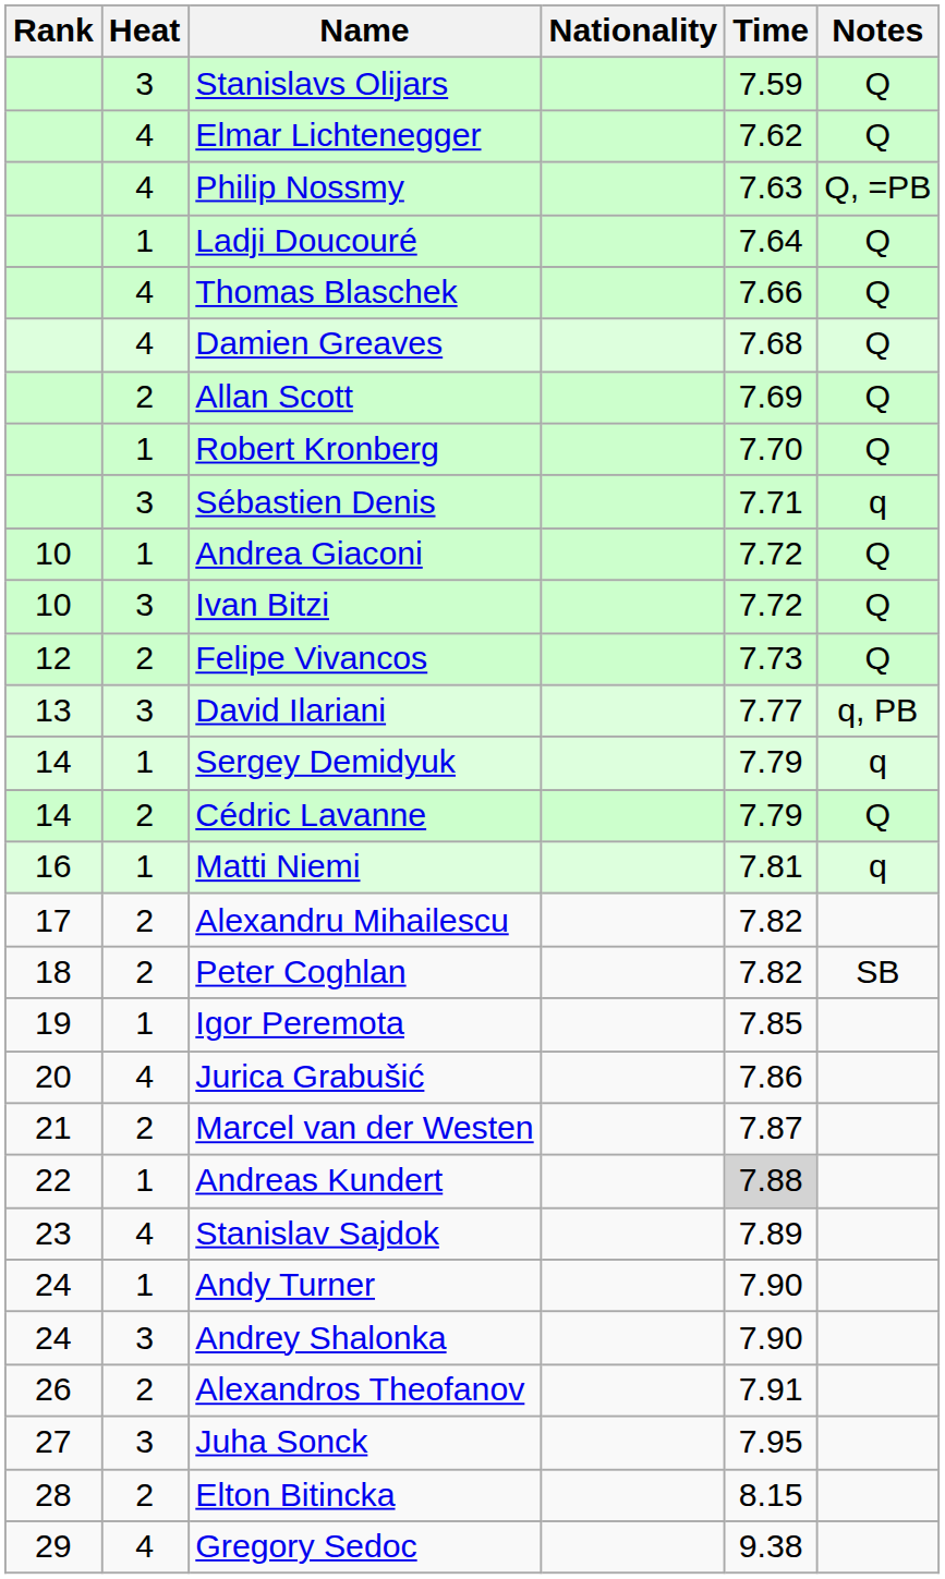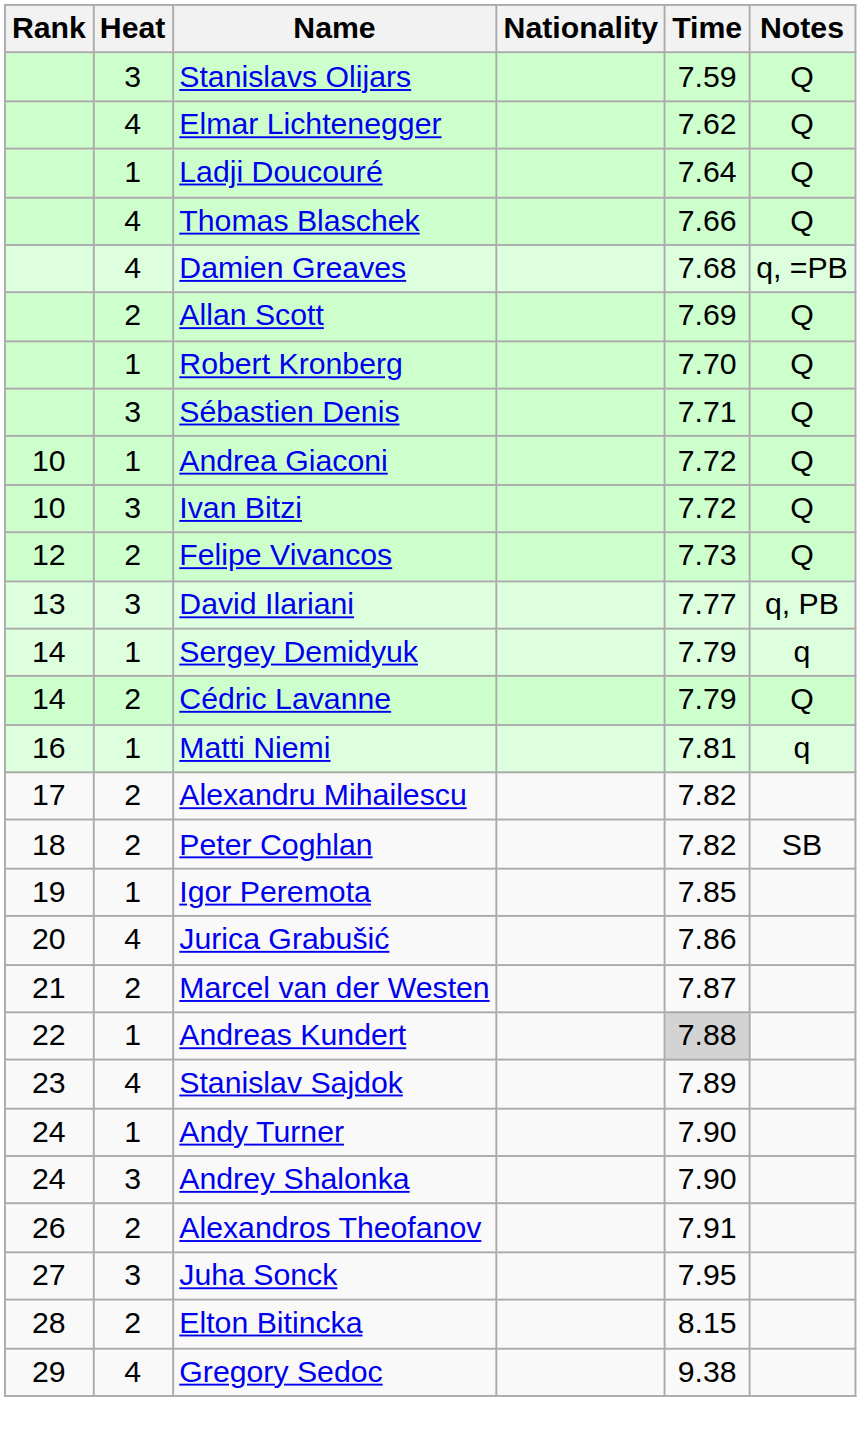 <table class="wikitable sortable" style="text-align:center">
 <tr>
 <th>Rank</th>
 <th>Heat</th>
 <th>Name</th>
 <th>Nationality</th>
 <th>Time</th>
 <th>Notes</th>
 </tr>
 <tr bgcolor=ccffcc>
 <td></td>
 <td>3</td>
 <td align="left"><a href='#'>Stanislavs Olijars</a></td>
 <td align=left></td>
 <td>7.59</td>
 <td>Q</td>
 </tr>
 <tr bgcolor=ccffcc>
 <td></td>
 <td>4</td>
 <td align="left"><a href='#'>Elmar Lichtenegger</a></td>
 <td align=left></td>
 <td>7.62</td>
 <td>Q</td>
 </tr>
 <tr bgcolor=ccffcc>
 <td></td>
-<td>4</td>
-<td align="left"><a href='#'>Philip Nossmy</a></td>
-<td align=left></td>
-<td>7.63</td>
-<td>Q, =PB</td>
-</tr>
-<tr bgcolor=ccffcc>
-<td></td>
 <td>1</td>
 <td align="left"><a href='#'>Ladji Doucouré</a></td>
 <td align=left></td>
 <td>7.64</td>
 <td>Q</td>
 </tr>
 <tr bgcolor=ccffcc>
 <td></td>
 <td>4</td>
 <td align="left"><a href='#'>Thomas Blaschek</a></td>
 <td align=left></td>
 <td>7.66</td>
 <td>Q</td>
 </tr>
 <tr bgcolor=ddffdd>
 <td></td>
 <td>4</td>
 <td align="left"><a href='#'>Damien Greaves</a></td>
 <td align=left></td>
 <td>7.68</td>
-<td>Q</td>
+<td>q, =PB</td>
 </tr>
 <tr bgcolor=ccffcc>
 <td></td>
 <td>2</td>
 <td align="left"><a href='#'>Allan Scott</a></td>
 <td align=left></td>
 <td>7.69</td>
 <td>Q</td>
 </tr>
 <tr bgcolor=ccffcc>
 <td></td>
 <td>1</td>
 <td align="left"><a href='#'>Robert Kronberg</a></td>
 <td align=left></td>
 <td>7.70</td>
 <td>Q</td>
 </tr>
 <tr bgcolor=ccffcc>
 <td></td>
 <td>3</td>
 <td align="left"><a href='#'>Sébastien Denis</a></td>
 <td align=left></td>
 <td>7.71</td>
-<td>q</td>
+<td>Q</td>
 </tr>
 <tr bgcolor=ccffcc>
 <td>10</td>
 <td>1</td>
 <td align="left"><a href='#'>Andrea Giaconi</a></td>
 <td align=left></td>
 <td>7.72</td>
 <td>Q</td>
 </tr>
 <tr bgcolor=ccffcc>
 <td>10</td>
 <td>3</td>
 <td align="left"><a href='#'>Ivan Bitzi</a></td>
 <td align=left></td>
 <td>7.72</td>
 <td>Q</td>
 </tr>
 <tr bgcolor=ccffcc>
 <td>12</td>
 <td>2</td>
 <td align="left"><a href='#'>Felipe Vivancos</a></td>
 <td align=left></td>
 <td>7.73</td>
 <td>Q</td>
 </tr>
 <tr bgcolor=ddffdd>
 <td>13</td>
 <td>3</td>
 <td align="left"><a href='#'>David Ilariani</a></td>
 <td align=left></td>
 <td>7.77</td>
 <td>q, PB</td>
 </tr>
 <tr bgcolor=ddffdd>
 <td>14</td>
 <td>1</td>
 <td align="left"><a href='#'>Sergey Demidyuk</a></td>
 <td align=left></td>
 <td>7.79</td>
 <td>q</td>
 </tr>
 <tr bgcolor=ccffcc>
 <td>14</td>
 <td>2</td>
 <td align="left"><a href='#'>Cédric Lavanne</a></td>
 <td align=left></td>
 <td>7.79</td>
 <td>Q</td>
 </tr>
 <tr bgcolor=ddffdd>
 <td>16</td>
 <td>1</td>
 <td align="left"><a href='#'>Matti Niemi</a></td>
 <td align=left></td>
 <td>7.81</td>
 <td>q</td>
 </tr>
 <tr>
 <td>17</td>
 <td>2</td>
 <td align="left"><a href='#'>Alexandru Mihailescu</a></td>
 <td align=left></td>
 <td>7.82</td>
 <td></td>
 </tr>
 <tr>
 <td>18</td>
 <td>2</td>
 <td align="left"><a href='#'>Peter Coghlan</a></td>
 <td align=left></td>
 <td>7.82</td>
 <td>SB</td>
 </tr>
 <tr>
 <td>19</td>
 <td>1</td>
 <td align="left"><a href='#'>Igor Peremota</a></td>
 <td align=left></td>
 <td>7.85</td>
 <td></td>
 </tr>
 <tr>
 <td>20</td>
 <td>4</td>
 <td align="left"><a href='#'>Jurica Grabušić</a></td>
 <td align=left></td>
 <td>7.86</td>
 <td></td>
 </tr>
 <tr>
 <td>21</td>
 <td>2</td>
 <td align="left"><a href='#'>Marcel van der Westen</a></td>
 <td align=left></td>
 <td>7.87</td>
 <td></td>
 </tr>
 <tr>
 <td>22</td>
 <td>1</td>
 <td align="left"><a href='#'>Andreas Kundert</a></td>
 <td align=left></td>
 <td style="background: lightgrey;">7.88</td>
 <td></td>
 </tr>
 <tr>
 <td>23</td>
 <td>4</td>
 <td align="left"><a href='#'>Stanislav Sajdok</a></td>
 <td align=left></td>
 <td>7.89</td>
 <td></td>
 </tr>
 <tr>
 <td>24</td>
 <td>1</td>
 <td align="left"><a href='#'>Andy Turner</a></td>
 <td align=left></td>
 <td>7.90</td>
 <td></td>
 </tr>
 <tr>
 <td>24</td>
 <td>3</td>
 <td align="left"><a href='#'>Andrey Shalonka</a></td>
 <td align=left></td>
 <td>7.90</td>
 <td></td>
 </tr>
 <tr>
 <td>26</td>
 <td>2</td>
 <td align="left"><a href='#'>Alexandros Theofanov</a></td>
 <td align=left></td>
 <td>7.91</td>
 <td></td>
 </tr>
 <tr>
 <td>27</td>
 <td>3</td>
 <td align="left"><a href='#'>Juha Sonck</a></td>
 <td align=left></td>
 <td>7.95</td>
 <td></td>
 </tr>
 <tr>
 <td>28</td>
 <td>2</td>
 <td align="left"><a href='#'>Elton Bitincka</a></td>
 <td align=left></td>
 <td>8.15</td>
 <td></td>
 </tr>
 <tr>
 <td>29</td>
 <td>4</td>
 <td align="left"><a href='#'>Gregory Sedoc</a></td>
 <td align=left></td>
 <td>9.38</td>
 <td></td>
 </tr>
 </table>
